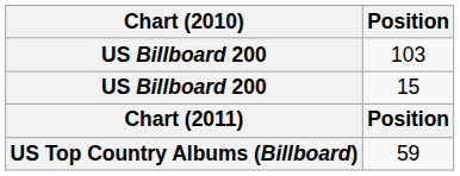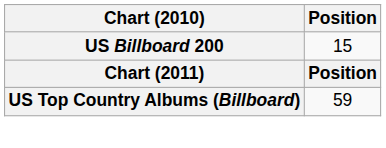 <table class="wikitable plainrowheaders" style="text-align:center">
 <tr>
 <th scope="col">Chart (2010)</th>
 <th scope="col">Position</th>
-</tr>
-<tr>
-<th scope="row">US <em>Billboard</em> 200</th>
-<td>103</td>
 </tr>
 <tr>
 <th scope="row">US <em>Billboard</em> 200</th>
 <td>15</td>
 </tr>
 <tr>
 <th scope="col">Chart (2011)</th>
 <th scope="col">Position</th>
 </tr>
 <tr>
 <th scope="row">US Top Country Albums (<em>Billboard</em>)</th>
 <td>59</td>
 </tr>
 </table>
